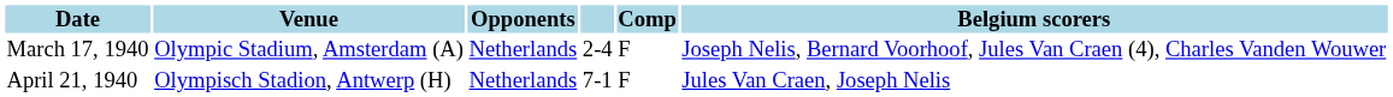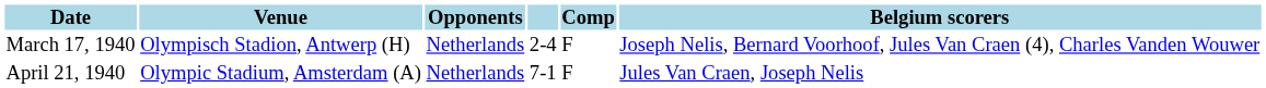 <table>
 <tr>
 <th style="background: lightblue;">Date</th>
 <th style="background: lightblue;">Venue</th>
 <th style="background: lightblue;">Opponents</th>
 <th style="background: lightblue;" align=center></th>
 <th style="background: lightblue;" align=center>Comp</th>
 <th style="background: lightblue;">Belgium scorers</th>
 </tr>
 <tr>
 <td>March 17, 1940</td>
-<td><a href='#'>Olympic Stadium</a>, <a href='#'>Amsterdam</a> (A)</td>
+<td><a href='#'>Olympisch Stadion</a>, <a href='#'>Antwerp</a> (H)</td>
 <td><a href='#'>Netherlands</a></td>
 <td>2-4</td>
 <td>F</td>
 <td><a href='#'>Joseph Nelis</a>, <a href='#'>Bernard Voorhoof</a>, <a href='#'>Jules Van Craen</a> (4), <a href='#'>Charles Vanden Wouwer</a></td>
 </tr>
 <tr>
 <td>April 21, 1940</td>
-<td><a href='#'>Olympisch Stadion</a>, <a href='#'>Antwerp</a> (H)</td>
+<td><a href='#'>Olympic Stadium</a>, <a href='#'>Amsterdam</a> (A)</td>
 <td><a href='#'>Netherlands</a></td>
 <td>7-1</td>
 <td>F</td>
 <td><a href='#'>Jules Van Craen</a>, <a href='#'>Joseph Nelis</a></td>
 </tr>
 </table>
